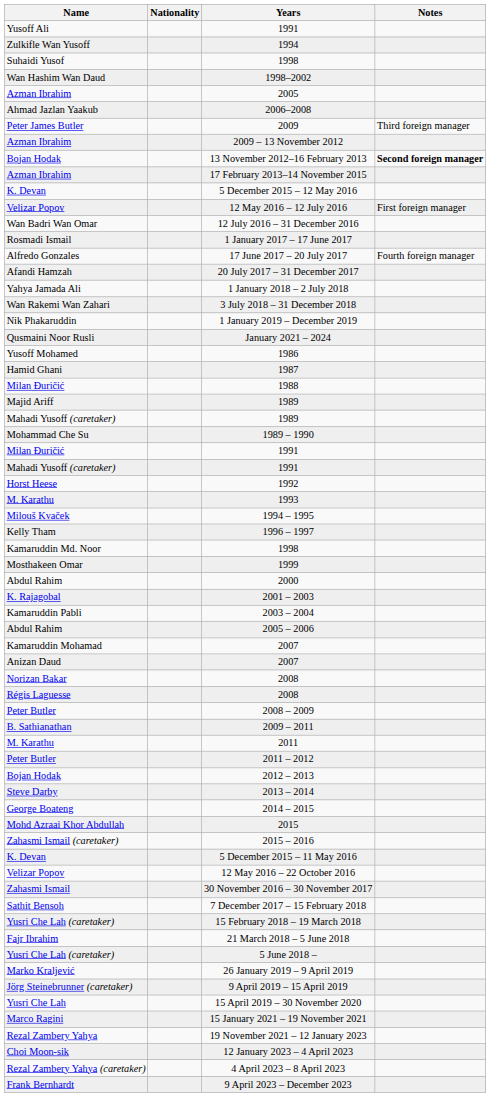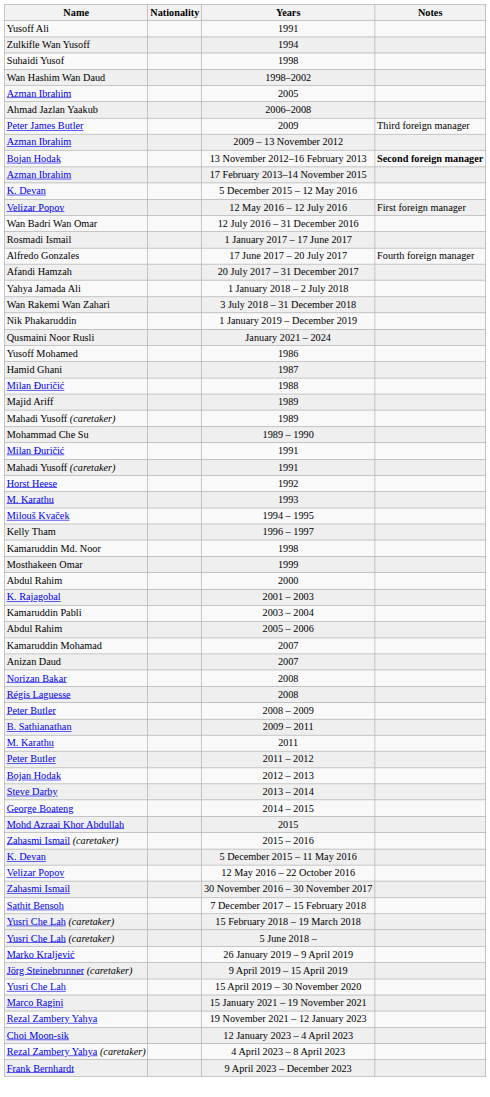 <table class="wikitable">
 <tr>
 <th style="background:; color:;">Name</th>
 <th style="background:; color:;">Nationality</th>
 <th style="background:; color:;">Years</th>
 <th style="background:; color:;">Notes</th>
 </tr>
 <tr>
 <td>Yusoff Ali</td>
 <td style="text-align:left;"></td>
 <td style="text-align:center;">1991</td>
 <td></td>
 </tr>
 <tr style="background:#efefef;">
 <td>Zulkifle Wan Yusoff</td>
 <td style="text-align:left;"></td>
 <td style="text-align:center;">1994</td>
 <td></td>
 </tr>
 <tr>
 <td>Suhaidi Yusof</td>
 <td style="text-align:left;"></td>
 <td style="text-align:center;">1998</td>
 <td></td>
 </tr>
 <tr style="background:#efefef;">
 <td>Wan Hashim Wan Daud</td>
 <td style="text-align:left;"></td>
 <td style="text-align:center;">1998–2002</td>
 <td></td>
 </tr>
 <tr>
 <td><a href='#'>Azman Ibrahim</a></td>
 <td style="text-align:left;"></td>
 <td style="text-align:center;">2005</td>
 <td></td>
 </tr>
 <tr style="background:#efefef;">
 <td>Ahmad Jazlan Yaakub</td>
 <td style="text-align:left;"></td>
 <td style="text-align:center;">2006–2008</td>
 <td></td>
 </tr>
 <tr>
 <td><a href='#'>Peter James Butler</a></td>
 <td style="text-align:left;"></td>
 <td style="text-align:center;">2009</td>
 <td>Third foreign manager</td>
 </tr>
 <tr style="background:#efefef;">
 <td><a href='#'>Azman Ibrahim</a></td>
 <td style="text-align:left;"></td>
 <td style="text-align:center;">2009 – 13 November 2012</td>
 <td></td>
 </tr>
 <tr>
 <td><a href='#'>Bojan Hodak</a></td>
 <td style="text-align:left;"></td>
 <td style="text-align:center;">13 November 2012–16 February 2013</td>
 <td><strong>Second foreign manager</strong></td>
 </tr>
 <tr style="background:#efefef;">
 <td><a href='#'>Azman Ibrahim</a></td>
 <td style="text-align:left;"></td>
 <td style="text-align:center;">17 February 2013–14 November 2015</td>
 <td></td>
 </tr>
 <tr>
 <td><a href='#'>K. Devan</a></td>
 <td style="text-align:left;"></td>
 <td style="text-align:center;">5 December 2015 – 12 May 2016</td>
 <td></td>
 </tr>
 <tr style="background:#efefef;">
 <td><a href='#'>Velizar Popov</a></td>
 <td style="text-align:left;"></td>
 <td style="text-align:center;">12 May 2016 – 12 July 2016</td>
 <td>First foreign manager</td>
 </tr>
 <tr>
 <td>Wan Badri Wan Omar</td>
 <td style="text-align:left;"></td>
 <td style="text-align:center;">12 July 2016 – 31 December 2016</td>
 <td></td>
 </tr>
 <tr style="background:#efefef;">
 <td>Rosmadi Ismail</td>
 <td style="text-align:left;"></td>
 <td style="text-align:center;">1 January 2017 – 17 June 2017</td>
 <td></td>
 </tr>
 <tr>
 <td>Alfredo Gonzales</td>
 <td style="text-align:left;"></td>
 <td style="text-align:center;">17 June 2017 – 20 July 2017</td>
 <td>Fourth foreign manager</td>
 </tr>
 <tr style="background:#efefef;">
 <td>Afandi Hamzah</td>
 <td style="text-align:left;"></td>
 <td style="text-align:center;">20 July 2017 – 31 December 2017</td>
 <td></td>
 </tr>
 <tr>
 <td>Yahya Jamada Ali</td>
 <td style="text-align:left;"></td>
 <td style="text-align:center;">1 January 2018 – 2 July 2018</td>
 <td></td>
 </tr>
 <tr style="background:#efefef;">
 <td>Wan Rakemi Wan Zahari</td>
 <td style="text-align:left;"></td>
 <td style="text-align:center;">3 July 2018 – 31 December 2018</td>
 <td></td>
 </tr>
 <tr>
 <td>Nik Phakaruddin</td>
 <td style="text-align:left;"></td>
 <td style="text-align:center;">1 January 2019 – December 2019</td>
 <td></td>
 </tr>
 <tr style="background:#efefef;">
 <td>Qusmaini Noor Rusli</td>
 <td style="text-align:left;"></td>
 <td style="text-align:center;">January 2021 – 2024</td>
 <td></td>
 </tr>
 <tr>
 <td>Yusoff Mohamed</td>
 <td style="text-align:left;"></td>
 <td style="text-align:center;">1986</td>
 <td></td>
 </tr>
 <tr style="background:#efefef;">
 <td>Hamid Ghani</td>
 <td style="text-align:left;"></td>
 <td style="text-align:center;">1987</td>
 <td></td>
 </tr>
 <tr>
 <td><a href='#'>Milan Đuričić</a></td>
 <td style="text-align:left;"></td>
 <td style="text-align:center;">1988</td>
 <td></td>
 </tr>
 <tr style="background:#efefef;">
 <td>Majid Ariff</td>
 <td style="text-align:left;"></td>
 <td style="text-align:center;">1989</td>
 <td></td>
 </tr>
 <tr>
 <td>Mahadi Yusoff <em>(caretaker)</em></td>
 <td style="text-align:left;"></td>
 <td style="text-align:center;">1989</td>
 <td></td>
 </tr>
 <tr style="background:#efefef;">
 <td>Mohammad Che Su</td>
 <td style="text-align:left;"></td>
 <td style="text-align:center;">1989 – 1990</td>
 <td></td>
 </tr>
 <tr>
 <td><a href='#'>Milan Đuričić</a></td>
 <td style="text-align:left;"></td>
 <td style="text-align:center;">1991</td>
 <td></td>
 </tr>
 <tr style="background:#efefef;">
 <td>Mahadi Yusoff <em>(caretaker)</em></td>
 <td style="text-align:left;"></td>
 <td style="text-align:center;">1991</td>
 <td></td>
 </tr>
 <tr>
 <td><a href='#'>Horst Heese</a></td>
 <td style="text-align:left;"></td>
 <td style="text-align:center;">1992</td>
 <td></td>
 </tr>
 <tr style="background:#efefef;">
 <td><a href='#'>M. Karathu</a></td>
 <td style="text-align:left;"></td>
 <td style="text-align:center;">1993</td>
 <td></td>
 </tr>
 <tr>
 <td><a href='#'>Milouš Kvaček</a></td>
 <td style="text-align:left;"></td>
 <td style="text-align:center;">1994 – 1995</td>
 <td></td>
 </tr>
 <tr style="background:#efefef;">
 <td>Kelly Tham</td>
 <td style="text-align:left;"></td>
 <td style="text-align:center;">1996 – 1997</td>
 <td></td>
 </tr>
 <tr>
 <td>Kamaruddin Md. Noor</td>
 <td style="text-align:left;"></td>
 <td style="text-align:center;">1998</td>
 <td></td>
 </tr>
 <tr style="background:#efefef;">
 <td>Mosthakeen Omar</td>
 <td style="text-align:left;"></td>
 <td style="text-align:center;">1999</td>
 <td></td>
 </tr>
 <tr>
 <td>Abdul Rahim</td>
 <td style="text-align:left;"></td>
 <td style="text-align:center;">2000</td>
 <td></td>
 </tr>
 <tr style="background:#efefef;">
 <td><a href='#'>K. Rajagobal</a></td>
 <td style="text-align:left;"></td>
 <td style="text-align:center;">2001 – 2003</td>
 <td></td>
 </tr>
 <tr>
 <td>Kamaruddin Pabli</td>
 <td style="text-align:left;"></td>
 <td style="text-align:center;">2003 – 2004</td>
 <td></td>
 </tr>
 <tr style="background:#efefef;">
 <td>Abdul Rahim</td>
 <td style="text-align:left;"></td>
 <td style="text-align:center;">2005 – 2006</td>
 <td></td>
 </tr>
 <tr>
 <td>Kamaruddin Mohamad</td>
 <td style="text-align:left;"></td>
 <td style="text-align:center;">2007</td>
 <td></td>
 </tr>
 <tr style="background:#efefef;">
 <td>Anizan Daud</td>
 <td style="text-align:left;"></td>
 <td style="text-align:center;">2007</td>
 <td></td>
 </tr>
 <tr>
 <td><a href='#'>Norizan Bakar</a></td>
 <td style="text-align:left;"></td>
 <td style="text-align:center;">2008</td>
 <td></td>
 </tr>
 <tr style="background:#efefef;">
 <td><a href='#'>Régis Laguesse</a></td>
 <td style="text-align:left;"></td>
 <td style="text-align:center;">2008</td>
 <td></td>
 </tr>
 <tr>
 <td><a href='#'>Peter Butler</a></td>
 <td style="text-align:left;"></td>
 <td style="text-align:center;">2008 – 2009</td>
 <td></td>
 </tr>
 <tr style="background:#efefef;">
 <td><a href='#'>B. Sathianathan</a></td>
 <td style="text-align:left;"></td>
 <td style="text-align:center;">2009 – 2011</td>
 <td></td>
 </tr>
 <tr>
 <td><a href='#'>M. Karathu</a></td>
 <td style="text-align:left;"></td>
 <td style="text-align:center;">2011</td>
 <td></td>
 </tr>
 <tr style="background:#efefef;">
 <td><a href='#'>Peter Butler</a></td>
 <td style="text-align:left;"></td>
 <td style="text-align:center;">2011 – 2012</td>
 <td></td>
 </tr>
 <tr>
 <td><a href='#'>Bojan Hodak</a></td>
 <td style="text-align:left;"></td>
 <td style="text-align:center;">2012 – 2013</td>
 <td></td>
 </tr>
 <tr style="background:#efefef;">
 <td><a href='#'>Steve Darby</a></td>
 <td style="text-align:left;"></td>
 <td style="text-align:center;">2013 – 2014</td>
 <td></td>
 </tr>
 <tr>
 <td><a href='#'>George Boateng</a></td>
 <td style="text-align:left;"></td>
 <td style="text-align:center;">2014 – 2015</td>
 <td></td>
 </tr>
 <tr style="background:#efefef;">
 <td><a href='#'>Mohd Azraai Khor Abdullah</a></td>
 <td style="text-align:left;"></td>
 <td style="text-align:center;">2015</td>
 <td></td>
 </tr>
 <tr>
 <td><a href='#'>Zahasmi Ismail</a> <em>(caretaker)</em></td>
 <td style="text-align:left;"></td>
 <td style="text-align:center;">2015 – 2016</td>
 <td></td>
 </tr>
 <tr style="background:#efefef;">
 <td><a href='#'>K. Devan</a></td>
 <td style="text-align:left;"></td>
 <td style="text-align:center;">5 December 2015 – 11 May 2016</td>
 <td></td>
 </tr>
 <tr>
 <td><a href='#'>Velizar Popov</a></td>
 <td style="text-align:left;"></td>
 <td style="text-align:center;">12 May 2016 – 22 October 2016</td>
 <td></td>
 </tr>
 <tr style="background:#efefef;">
 <td><a href='#'>Zahasmi Ismail</a></td>
 <td style="text-align:left;"></td>
 <td style="text-align:center;">30 November 2016 – 30 November 2017</td>
 <td></td>
 </tr>
 <tr>
 <td><a href='#'>Sathit Bensoh</a></td>
 <td style="text-align:left;"></td>
 <td style="text-align:center;">7 December 2017 – 15 February 2018</td>
 <td></td>
 </tr>
 <tr style="background:#efefef;">
 <td><a href='#'>Yusri Che Lah</a> <em>(caretaker)</em></td>
 <td style="text-align:left;"></td>
 <td style="text-align:center;">15 February 2018 – 19 March 2018</td>
 <td></td>
 </tr>
-<tr>
-<td><a href='#'>Fajr Ibrahim</a></td>
-<td style="text-align:left;"></td>
-<td style="text-align:center;">21 March 2018 – 5 June 2018</td>
-<td></td>
-</tr>
 <tr style="background:#efefef;">
 <td><a href='#'>Yusri Che Lah</a> <em>(caretaker)</em></td>
 <td style="text-align:left;"></td>
 <td style="text-align:center;">5 June 2018 –</td>
 <td></td>
 </tr>
 <tr>
 <td><a href='#'>Marko Kraljević</a></td>
 <td style="text-align:left;"></td>
 <td style="text-align:center;">26 January 2019 – 9 April 2019</td>
 <td></td>
 </tr>
 <tr style="background:#efefef;">
 <td><a href='#'>Jörg Steinebrunner</a> <em>(caretaker)</em></td>
 <td style="text-align:left;"></td>
 <td style="text-align:center;">9 April 2019 – 15 April 2019</td>
 <td></td>
 </tr>
 <tr>
 <td><a href='#'>Yusri Che Lah</a></td>
 <td style="text-align:left;"></td>
 <td style="text-align:center;">15 April 2019 – 30 November 2020</td>
 <td></td>
 </tr>
 <tr style="background:#efefef;">
 <td><a href='#'>Marco Ragini</a></td>
 <td style="text-align:left;"></td>
 <td style="text-align:center;">15 January 2021 – 19 November 2021</td>
 <td></td>
 </tr>
 <tr>
 <td><a href='#'>Rezal Zambery Yahya</a></td>
 <td style="text-align:left;"></td>
 <td style="text-align:center;">19 November 2021 – 12 January 2023</td>
 <td></td>
 </tr>
 <tr style="background:#efefef;">
 <td><a href='#'>Choi Moon-sik</a></td>
 <td style="text-align:left;"></td>
 <td style="text-align:center;">12 January 2023 – 4 April 2023</td>
 <td></td>
 </tr>
 <tr>
 <td><a href='#'>Rezal Zambery Yahya</a> <em>(caretaker)</em></td>
 <td style="text-align:left;"></td>
 <td style="text-align:center;">4 April 2023 – 8 April 2023</td>
 <td></td>
 </tr>
 <tr style="background:#efefef;">
 <td><a href='#'>Frank Bernhardt</a></td>
 <td style="text-align:left;"></td>
 <td style="text-align:center;">9 April 2023 – December 2023</td>
 <td></td>
 </tr>
 </table>
